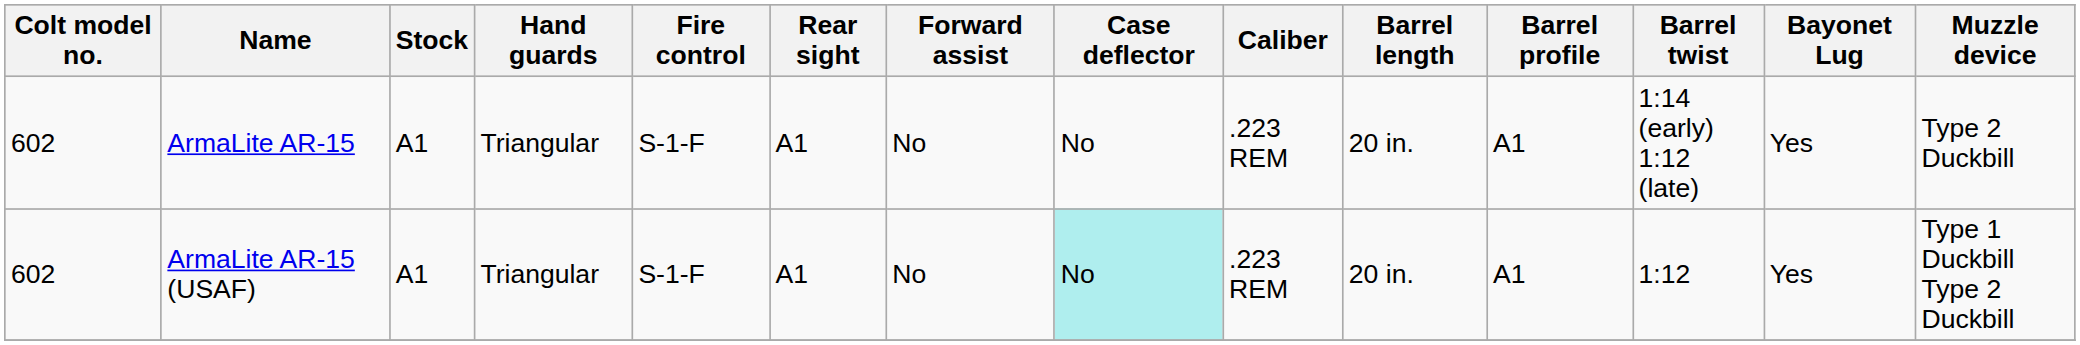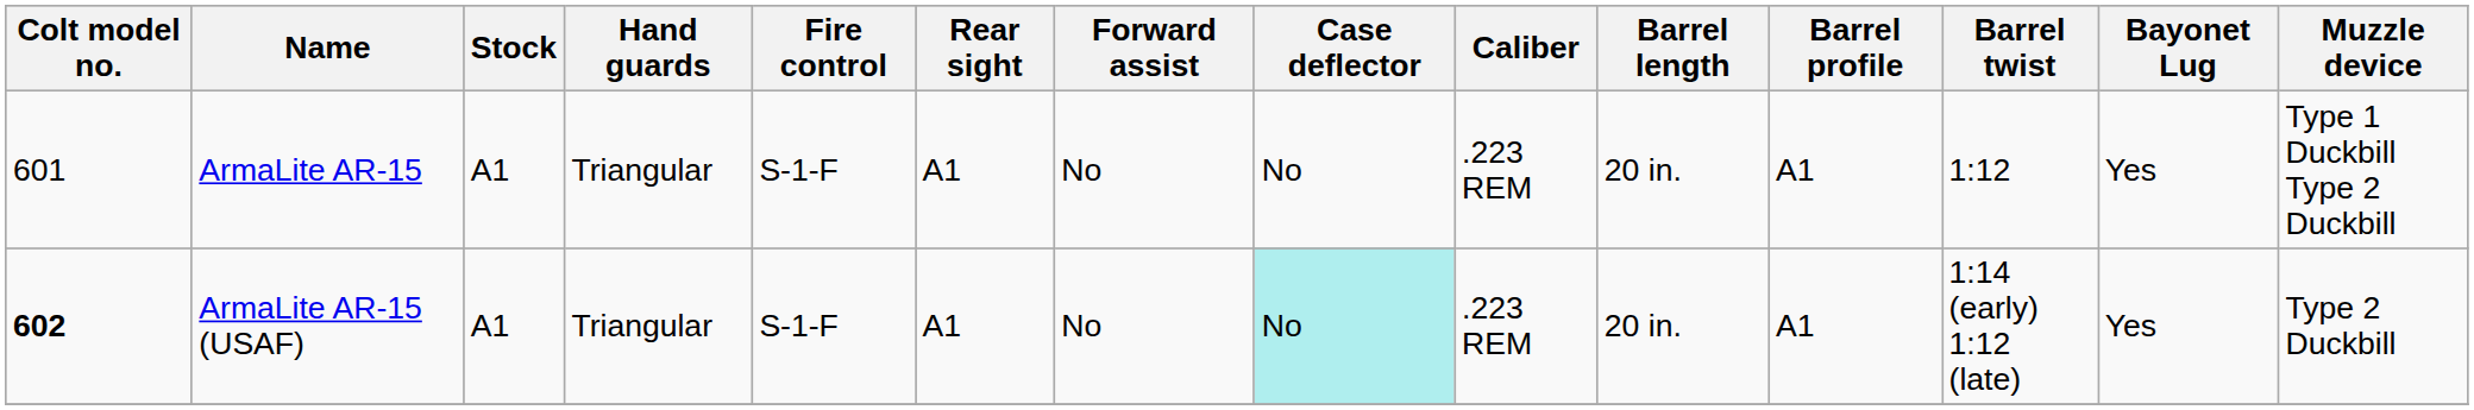 <table class="wikitable">
 <tr>
 <th>Colt model no.</th>
 <th>Name</th>
 <th>Stock</th>
 <th>Hand guards</th>
 <th>Fire control</th>
 <th>Rear sight</th>
 <th>Forward assist</th>
 <th>Case deflector</th>
 <th>Caliber</th>
 <th>Barrel length</th>
 <th>Barrel profile</th>
 <th>Barrel twist</th>
 <th>Bayonet Lug</th>
 <th>Muzzle device</th>
 </tr>
 <tr>
-<td>602</td>
+<td>601</td>
 <td><a href='#'>ArmaLite AR-15</a></td>
 <td>A1</td>
 <td>Triangular</td>
 <td>S-1-F</td>
 <td>A1</td>
 <td>No</td>
 <td>No</td>
 <td>.223 REM</td>
 <td>20 in.</td>
 <td>A1</td>
-<td>1:14 (early)<br>1:12 (late)</td>
+<td>1:12</td>
 <td>Yes</td>
-<td>Type 2 Duckbill</td>
+<td>Type 1 Duckbill<br>Type 2 Duckbill</td>
 </tr>
 <tr>
-<td>602</td>
+<td><strong>602</strong></td>
 <td><a href='#'>ArmaLite AR-15</a> (USAF)</td>
 <td>A1</td>
 <td>Triangular</td>
 <td>S-1-F</td>
 <td>A1</td>
 <td>No</td>
 <td style="background: paleturquoise;">No</td>
 <td>.223 REM</td>
 <td>20 in.</td>
 <td>A1</td>
-<td>1:12</td>
+<td>1:14 (early)<br>1:12 (late)</td>
 <td>Yes</td>
-<td>Type 1 Duckbill<br>Type 2 Duckbill</td>
+<td>Type 2 Duckbill</td>
 </tr>
 <tr>
 </tr>
 </table>
